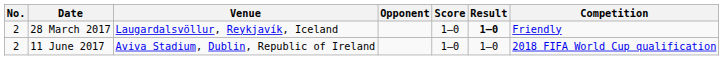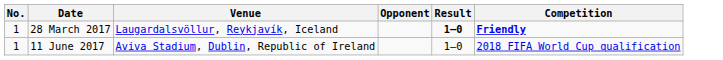 <table class="wikitable sortable">
 <tr>
 <th scope="col">No.</th>
 <th scope="col">Date</th>
 <th scope="col">Venue</th>
 <th scope="col">Opponent</th>
-<th scope="col">Score</th>
 <th scope="col">Result</th>
 <th scope="col">Competition</th>
 </tr>
 <tr>
-<td align="center">2</td>
+<td align="center">1</td>
 <td>28 March 2017</td>
 <td><a href='#'>Laugardalsvöllur</a>, <a href='#'>Reykjavík</a>, Iceland</td>
 <td></td>
-<td align="center">1–0</td>
 <td align="center"><strong>1–0</strong></td>
-<td><a href='#'>Friendly</a></td>
+<td><strong><a href='#'>Friendly</a></strong></td>
 </tr>
 <tr>
-<td align="center">2</td>
+<td align="center">1</td>
 <td>11 June 2017</td>
 <td><a href='#'>Aviva Stadium</a>, <a href='#'>Dublin</a>, Republic of Ireland</td>
 <td></td>
 <td align="center">1–0</td>
-<td align="center">1–0</td>
 <td><a href='#'>2018 FIFA World Cup qualification</a></td>
 </tr>
 </table>
